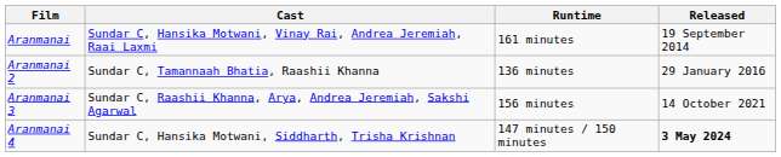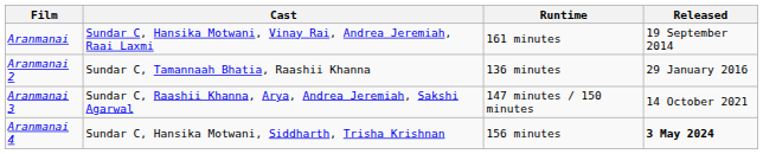 <table class="wikitable">
 <tr>
 <th>Film</th>
 <th>Cast</th>
 <th>Runtime</th>
 <th>Released</th>
 </tr>
 <tr>
 <td><em><a href='#'>Aranmanai</a></em></td>
 <td><a href='#'>Sundar C</a>, <a href='#'>Hansika Motwani</a>, <a href='#'>Vinay Rai</a>, <a href='#'>Andrea Jeremiah</a>, <a href='#'>Raai Laxmi</a></td>
 <td>161 minutes</td>
 <td>19 September 2014</td>
 </tr>
 <tr>
 <td><em><a href='#'>Aranmanai 2</a></em></td>
 <td>Sundar C, <a href='#'>Tamannaah Bhatia</a>, Raashii Khanna</td>
 <td>136 minutes</td>
 <td>29 January 2016</td>
 </tr>
 <tr>
 <td><em><a href='#'>Aranmanai 3</a></em></td>
 <td>Sundar C, <a href='#'>Raashii Khanna</a>, <a href='#'>Arya</a>, <a href='#'>Andrea Jeremiah</a>, <a href='#'>Sakshi Agarwal</a></td>
-<td>156 minutes</td>
+<td>147 minutes / 150 minutes</td>
 <td>14 October 2021</td>
 </tr>
 <tr>
 <td><em><a href='#'>Aranmanai 4</a></em></td>
 <td>Sundar C, Hansika Motwani, <a href='#'>Siddharth</a>, <a href='#'>Trisha Krishnan</a></td>
-<td>147 minutes / 150 minutes</td>
+<td>156 minutes</td>
 <td><strong>3 May 2024</strong></td>
 </tr>
 </table>
